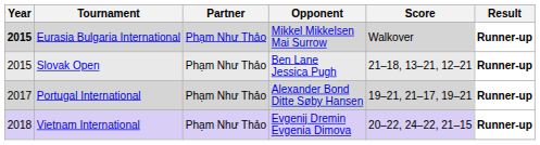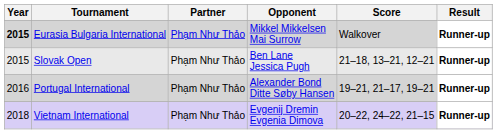 <table class="sortable wikitable" style="font-size: 90%;">
 <tr>
 <th>Year</th>
 <th>Tournament</th>
 <th>Partner</th>
 <th>Opponent</th>
 <th>Score</th>
 <th>Result</th>
 </tr>
 <tr style="background:#D5D5D5">
 <td align="center"><strong>2015</strong></td>
 <td align="left"><a href='#'>Eurasia Bulgaria International</a></td>
 <td align="left"> <a href='#'>Phạm Như Thảo</a></td>
 <td align="left"> <a href='#'>Mikkel Mikkelsen</a> <br>  <a href='#'>Mai Surrow</a></td>
 <td align="left">Walkover</td>
 <td style="text-align:left; background:white"> <strong>Runner-up</strong></td>
 </tr>
 <tr style="background:#E9E9E9">
 <td align="center">2015</td>
 <td align="left"><a href='#'>Slovak Open</a></td>
 <td align="left"> Phạm Như Thảo</td>
 <td align="left"> <a href='#'>Ben Lane</a> <br>  <a href='#'>Jessica Pugh</a></td>
 <td align="left">21–18, 13–21, 12–21</td>
 <td style="text-align:left; background:white"> <strong>Runner-up</strong></td>
 </tr>
 <tr style="background:#D5D5D5">
-<td align="center">2017</td>
+<td align="center">2016</td>
 <td align="left"><a href='#'>Portugal International</a></td>
 <td align="left"> Phạm Như Thảo</td>
 <td align="left"> <a href='#'>Alexander Bond</a> <br>  <a href='#'>Ditte Søby Hansen</a></td>
 <td align="left">19–21, 21–17, 19–21</td>
 <td style="text-align:left; background:white"> <strong>Runner-up</strong></td>
 </tr>
 <tr style="background:#D8CEF6">
 <td align="center">2018</td>
 <td align="left"><a href='#'>Vietnam International</a></td>
 <td align="left"> Phạm Như Thảo</td>
 <td align="left"> <a href='#'>Evgenij Dremin</a> <br>  <a href='#'>Evgenia Dimova</a></td>
 <td align="left">20–22, 24–22, 21–15</td>
 <td style="text-align:left; background:white"> <strong>Runner-up</strong></td>
 </tr>
 </table>
